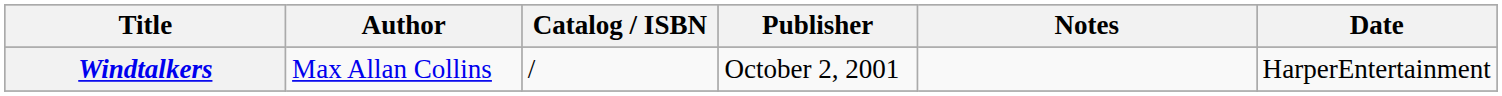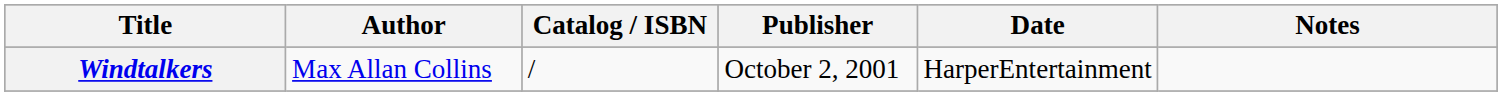 <table class="wikitable sortable" style="width:100%;">
 <tr>
 <th width=20%>Title</th>
 <th width=17%>Author</th>
 <th width=14%>Catalog / ISBN</th>
 <th width=14%>Publisher</th>
+<th width=10%>Date</th>
 <th width=25%>Notes</th>
-<th width=10%>Date</th>
 </tr>
 <tr>
 <th><em><a href='#'>Windtalkers</a></em> </th>
 <td><a href='#'>Max Allan Collins</a></td>
 <td> / </td>
 <td>October 2, 2001</td>
+<td>HarperEntertainment</td>
 <td></td>
-<td>HarperEntertainment</td>
 </tr>
 </table>
